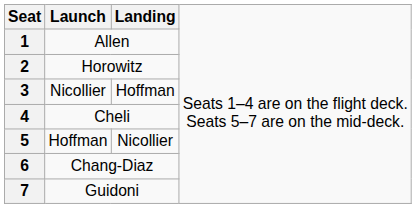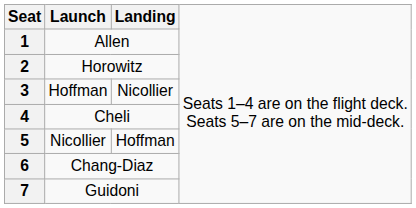 <table class="wikitable" style="text-align:center">
 <tr>
 <th>Seat</th>
 <th>Launch</th>
 <th>Landing</th>
 <td rowspan=8><br>Seats 1–4 are on the flight deck.<br>Seats 5–7 are on the mid-deck.</td>
 </tr>
 <tr>
 <th>1</th>
 <td colspan=2>Allen</td>
 </tr>
 <tr>
 <th>2</th>
 <td colspan=2>Horowitz</td>
 </tr>
 <tr>
 <th>3</th>
+<td>Hoffman</td>
 <td>Nicollier</td>
-<td>Hoffman</td>
 </tr>
 <tr>
 <th>4</th>
 <td colspan=2>Cheli</td>
 </tr>
 <tr>
 <th>5</th>
+<td>Nicollier</td>
 <td>Hoffman</td>
-<td>Nicollier</td>
 </tr>
 <tr>
 <th>6</th>
 <td colspan=2>Chang-Diaz</td>
 </tr>
 <tr>
 <th>7</th>
 <td colspan=2>Guidoni</td>
 </tr>
 </table>
